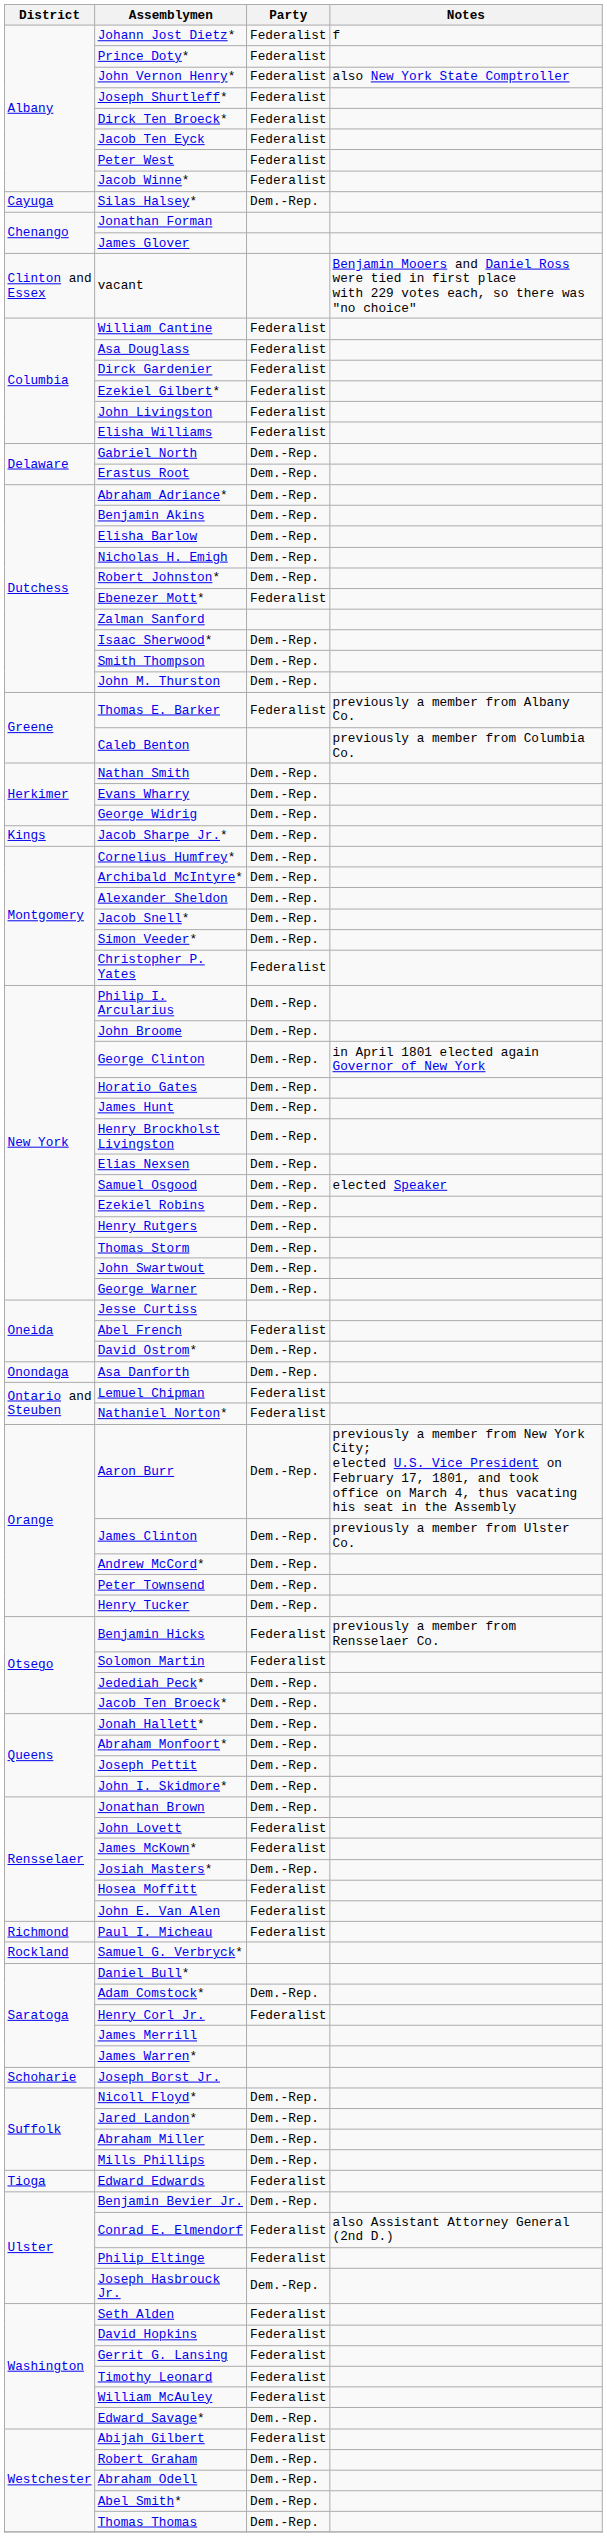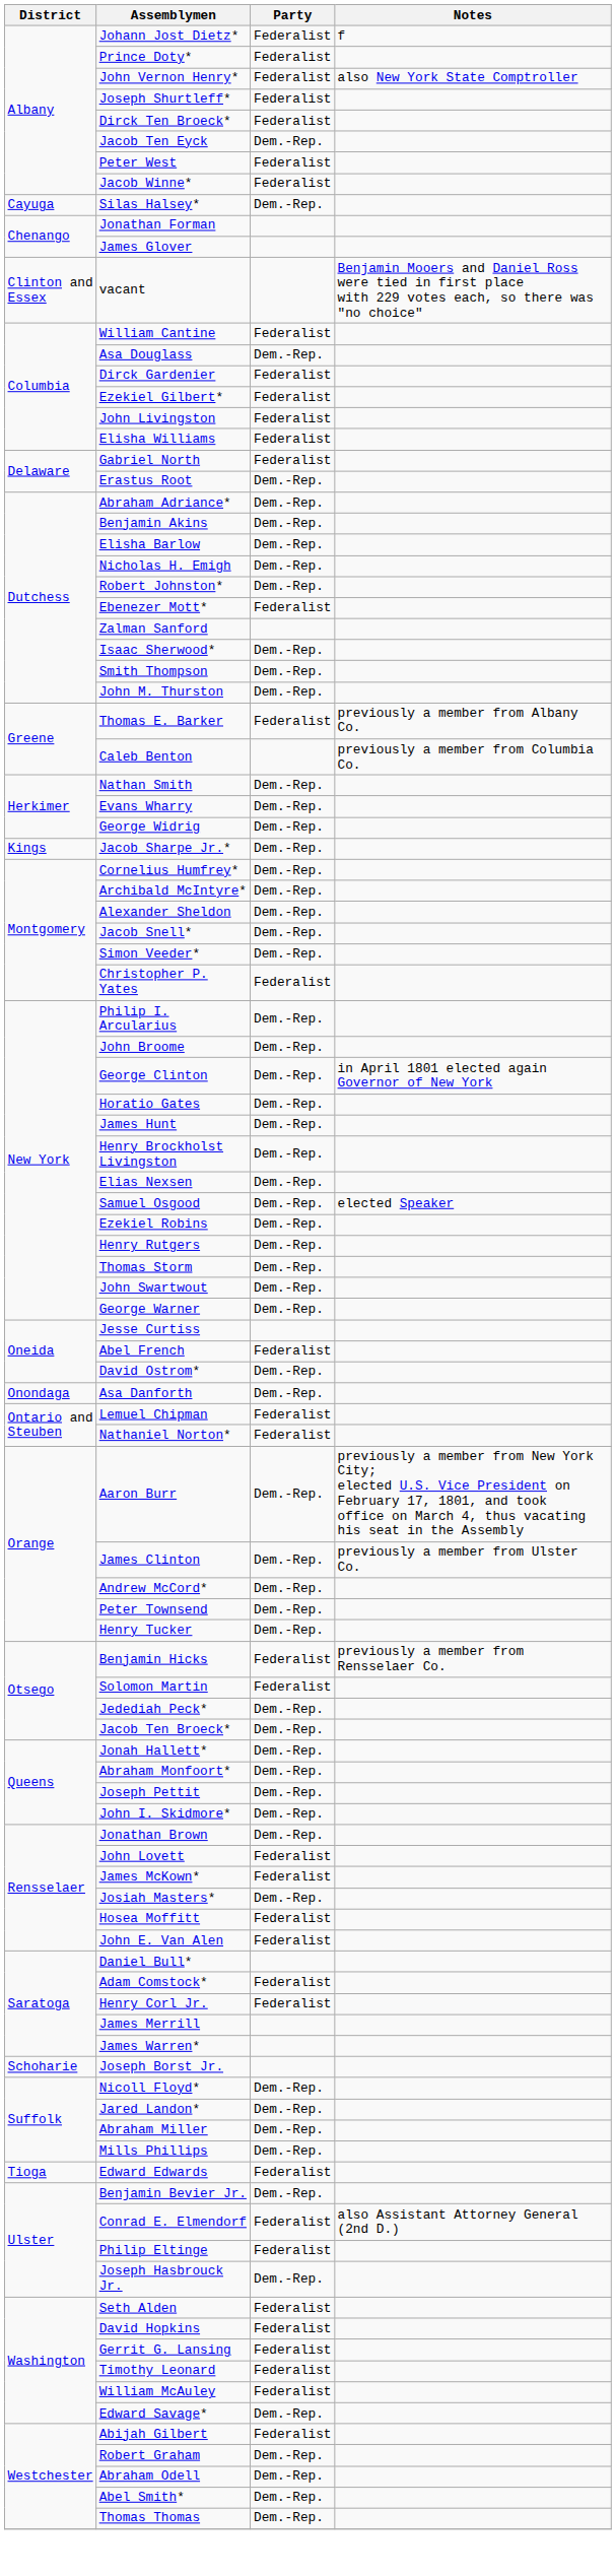 <table class=wikitable>
 <tr>
 <th>District</th>
 <th>Assemblymen</th>
 <th>Party</th>
 <th>Notes</th>
 </tr>
 <tr>
 <td rowspan="8"><a href='#'>Albany</a></td>
 <td><a href='#'>Johann Jost Dietz</a>*</td>
 <td>Federalist</td>
 <td>f</td>
 </tr>
 <tr>
 <td><a href='#'>Prince Doty</a>*</td>
 <td>Federalist</td>
 <td></td>
 </tr>
 <tr>
 <td><a href='#'>John Vernon Henry</a>*</td>
 <td>Federalist</td>
 <td>also <a href='#'>New York State Comptroller</a></td>
 </tr>
 <tr>
 <td><a href='#'>Joseph Shurtleff</a>*</td>
 <td>Federalist</td>
 <td></td>
 </tr>
 <tr>
 <td><a href='#'>Dirck Ten Broeck</a>*</td>
 <td>Federalist</td>
 <td></td>
 </tr>
 <tr>
 <td><a href='#'>Jacob Ten Eyck</a></td>
-<td>Federalist</td>
+<td>Dem.-Rep.</td>
 <td></td>
 </tr>
 <tr>
 <td><a href='#'>Peter West</a></td>
 <td>Federalist</td>
 <td></td>
 </tr>
 <tr>
 <td><a href='#'>Jacob Winne</a>*</td>
 <td>Federalist</td>
 <td></td>
 </tr>
 <tr>
 <td><a href='#'>Cayuga</a></td>
 <td><a href='#'>Silas Halsey</a>*</td>
 <td>Dem.-Rep.</td>
 <td></td>
 </tr>
 <tr>
 <td rowspan="2"><a href='#'>Chenango</a></td>
 <td><a href='#'>Jonathan Forman</a></td>
 <td></td>
 <td></td>
 </tr>
 <tr>
 <td><a href='#'>James Glover</a></td>
 <td></td>
 <td></td>
 </tr>
 <tr>
 <td><a href='#'>Clinton</a> and <br><a href='#'>Essex</a></td>
 <td>vacant</td>
 <td></td>
 <td><a href='#'>Benjamin Mooers</a> and <a href='#'>Daniel Ross</a> were tied in first place <br>with 229 votes each, so there was "no choice"</td>
 </tr>
 <tr>
 <td rowspan="6"><a href='#'>Columbia</a></td>
 <td><a href='#'>William Cantine</a></td>
 <td>Federalist</td>
 <td></td>
 </tr>
 <tr>
 <td><a href='#'>Asa Douglass</a></td>
-<td>Federalist</td>
+<td>Dem.-Rep.</td>
 <td></td>
 </tr>
 <tr>
 <td><a href='#'>Dirck Gardenier</a></td>
 <td>Federalist</td>
 <td></td>
 </tr>
 <tr>
 <td><a href='#'>Ezekiel Gilbert</a>*</td>
 <td>Federalist</td>
 <td></td>
 </tr>
 <tr>
 <td><a href='#'>John Livingston</a></td>
 <td>Federalist</td>
 <td></td>
 </tr>
 <tr>
 <td><a href='#'>Elisha Williams</a></td>
 <td>Federalist</td>
 <td></td>
 </tr>
 <tr>
 <td rowspan="2"><a href='#'>Delaware</a></td>
 <td><a href='#'>Gabriel North</a></td>
-<td>Dem.-Rep.</td>
+<td>Federalist</td>
 <td></td>
 </tr>
 <tr>
 <td><a href='#'>Erastus Root</a></td>
 <td>Dem.-Rep.</td>
 <td></td>
 </tr>
 <tr>
 <td rowspan="10"><a href='#'>Dutchess</a></td>
 <td><a href='#'>Abraham Adriance</a>*</td>
 <td>Dem.-Rep.</td>
 <td></td>
 </tr>
 <tr>
 <td><a href='#'>Benjamin Akins</a></td>
 <td>Dem.-Rep.</td>
 <td></td>
 </tr>
 <tr>
 <td><a href='#'>Elisha Barlow</a></td>
 <td>Dem.-Rep.</td>
 <td></td>
 </tr>
 <tr>
 <td><a href='#'>Nicholas H. Emigh</a></td>
 <td>Dem.-Rep.</td>
 <td></td>
 </tr>
 <tr>
 <td><a href='#'>Robert Johnston</a>*</td>
 <td>Dem.-Rep.</td>
 <td></td>
 </tr>
 <tr>
 <td><a href='#'>Ebenezer Mott</a>*</td>
 <td>Federalist</td>
 <td></td>
 </tr>
 <tr>
 <td><a href='#'>Zalman Sanford</a></td>
 <td></td>
 <td></td>
 </tr>
 <tr>
 <td><a href='#'>Isaac Sherwood</a>*</td>
 <td>Dem.-Rep.</td>
 <td></td>
 </tr>
 <tr>
 <td><a href='#'>Smith Thompson</a></td>
 <td>Dem.-Rep.</td>
 <td></td>
 </tr>
 <tr>
 <td><a href='#'>John M. Thurston</a></td>
 <td>Dem.-Rep.</td>
 <td></td>
 </tr>
 <tr>
 <td rowspan="2"><a href='#'>Greene</a></td>
 <td><a href='#'>Thomas E. Barker</a></td>
 <td>Federalist</td>
 <td>previously a member from Albany Co.</td>
 </tr>
 <tr>
 <td><a href='#'>Caleb Benton</a></td>
 <td></td>
 <td>previously a member from Columbia Co.</td>
 </tr>
 <tr>
 <td rowspan="3"><a href='#'>Herkimer</a></td>
 <td><a href='#'>Nathan Smith</a></td>
 <td>Dem.-Rep.</td>
 <td></td>
 </tr>
 <tr>
 <td><a href='#'>Evans Wharry</a></td>
 <td>Dem.-Rep.</td>
 <td></td>
 </tr>
 <tr>
 <td><a href='#'>George Widrig</a></td>
 <td>Dem.-Rep.</td>
 <td></td>
 </tr>
 <tr>
 <td><a href='#'>Kings</a></td>
 <td><a href='#'>Jacob Sharpe Jr.</a>*</td>
 <td>Dem.-Rep.</td>
 <td></td>
 </tr>
 <tr>
 <td rowspan="6"><a href='#'>Montgomery</a></td>
 <td><a href='#'>Cornelius Humfrey</a>*</td>
 <td>Dem.-Rep.</td>
 <td></td>
 </tr>
 <tr>
 <td><a href='#'>Archibald McIntyre</a>*</td>
 <td>Dem.-Rep.</td>
 <td></td>
 </tr>
 <tr>
 <td><a href='#'>Alexander Sheldon</a></td>
 <td>Dem.-Rep.</td>
 <td></td>
 </tr>
 <tr>
 <td><a href='#'>Jacob Snell</a>*</td>
 <td>Dem.-Rep.</td>
 <td></td>
 </tr>
 <tr>
 <td><a href='#'>Simon Veeder</a>*</td>
 <td>Dem.-Rep.</td>
 <td></td>
 </tr>
 <tr>
 <td><a href='#'>Christopher P. Yates</a></td>
 <td>Federalist</td>
 <td></td>
 </tr>
 <tr>
 <td rowspan="13"><a href='#'>New York</a></td>
 <td><a href='#'>Philip I. Arcularius</a></td>
 <td>Dem.-Rep.</td>
 <td></td>
 </tr>
 <tr>
 <td><a href='#'>John Broome</a></td>
 <td>Dem.-Rep.</td>
 <td></td>
 </tr>
 <tr>
 <td><a href='#'>George Clinton</a></td>
 <td>Dem.-Rep.</td>
 <td>in April 1801 elected again <a href='#'>Governor of New York</a></td>
 </tr>
 <tr>
 <td><a href='#'>Horatio Gates</a></td>
 <td>Dem.-Rep.</td>
 <td></td>
 </tr>
 <tr>
 <td><a href='#'>James Hunt</a></td>
 <td>Dem.-Rep.</td>
 <td></td>
 </tr>
 <tr>
 <td><a href='#'>Henry Brockholst Livingston</a></td>
 <td>Dem.-Rep.</td>
 <td></td>
 </tr>
 <tr>
 <td><a href='#'>Elias Nexsen</a></td>
 <td>Dem.-Rep.</td>
 <td></td>
 </tr>
 <tr>
 <td><a href='#'>Samuel Osgood</a></td>
 <td>Dem.-Rep.</td>
 <td>elected <a href='#'>Speaker</a></td>
 </tr>
 <tr>
 <td><a href='#'>Ezekiel Robins</a></td>
 <td>Dem.-Rep.</td>
 <td></td>
 </tr>
 <tr>
 <td><a href='#'>Henry Rutgers</a></td>
 <td>Dem.-Rep.</td>
 <td></td>
 </tr>
 <tr>
 <td><a href='#'>Thomas Storm</a></td>
 <td>Dem.-Rep.</td>
 <td></td>
 </tr>
 <tr>
 <td><a href='#'>John Swartwout</a></td>
 <td>Dem.-Rep.</td>
 <td></td>
 </tr>
 <tr>
 <td><a href='#'>George Warner</a></td>
 <td>Dem.-Rep.</td>
 <td></td>
 </tr>
 <tr>
 <td rowspan="3"><a href='#'>Oneida</a></td>
 <td><a href='#'>Jesse Curtiss</a></td>
 <td></td>
 <td></td>
 </tr>
 <tr>
 <td><a href='#'>Abel French</a></td>
 <td>Federalist</td>
 <td></td>
 </tr>
 <tr>
 <td><a href='#'>David Ostrom</a>*</td>
 <td>Dem.-Rep.</td>
 <td></td>
 </tr>
 <tr>
 <td><a href='#'>Onondaga</a></td>
 <td><a href='#'>Asa Danforth</a></td>
 <td>Dem.-Rep.</td>
 <td></td>
 </tr>
 <tr>
 <td rowspan="2"><a href='#'>Ontario</a> and <br><a href='#'>Steuben</a></td>
 <td><a href='#'>Lemuel Chipman</a></td>
 <td>Federalist</td>
 <td></td>
 </tr>
 <tr>
 <td><a href='#'>Nathaniel Norton</a>*</td>
 <td>Federalist</td>
 <td></td>
 </tr>
 <tr>
 <td rowspan="5"><a href='#'>Orange</a></td>
 <td><a href='#'>Aaron Burr</a></td>
 <td>Dem.-Rep.</td>
 <td>previously a member from New York City; <br>elected <a href='#'>U.S. Vice President</a> on February 17, 1801, and took <br>office on March 4, thus vacating his seat in the Assembly</td>
 </tr>
 <tr>
 <td><a href='#'>James Clinton</a></td>
 <td>Dem.-Rep.</td>
 <td>previously a member from Ulster Co.</td>
 </tr>
 <tr>
 <td><a href='#'>Andrew McCord</a>*</td>
 <td>Dem.-Rep.</td>
 <td></td>
 </tr>
 <tr>
 <td><a href='#'>Peter Townsend</a></td>
 <td>Dem.-Rep.</td>
 <td></td>
 </tr>
 <tr>
 <td><a href='#'>Henry Tucker</a></td>
 <td>Dem.-Rep.</td>
 <td></td>
 </tr>
 <tr>
 <td rowspan="4"><a href='#'>Otsego</a></td>
 <td><a href='#'>Benjamin Hicks</a></td>
 <td>Federalist</td>
 <td>previously a member from Rensselaer Co.</td>
 </tr>
 <tr>
 <td><a href='#'>Solomon Martin</a></td>
 <td>Federalist</td>
 <td></td>
 </tr>
 <tr>
 <td><a href='#'>Jedediah Peck</a>*</td>
 <td>Dem.-Rep.</td>
 <td></td>
 </tr>
 <tr>
 <td><a href='#'>Jacob Ten Broeck</a>*</td>
 <td>Dem.-Rep.</td>
 <td></td>
 </tr>
 <tr>
 <td rowspan="4"><a href='#'>Queens</a></td>
 <td><a href='#'>Jonah Hallett</a>*</td>
 <td>Dem.-Rep.</td>
 <td></td>
 </tr>
 <tr>
 <td><a href='#'>Abraham Monfoort</a>*</td>
 <td>Dem.-Rep.</td>
 <td></td>
 </tr>
 <tr>
 <td><a href='#'>Joseph Pettit</a></td>
 <td>Dem.-Rep.</td>
 <td></td>
 </tr>
 <tr>
 <td><a href='#'>John I. Skidmore</a>*</td>
 <td>Dem.-Rep.</td>
 <td></td>
 </tr>
 <tr>
 <td rowspan="6"><a href='#'>Rensselaer</a></td>
 <td><a href='#'>Jonathan Brown</a></td>
 <td>Dem.-Rep.</td>
 <td></td>
 </tr>
 <tr>
 <td><a href='#'>John Lovett</a></td>
 <td>Federalist</td>
 <td></td>
 </tr>
 <tr>
 <td><a href='#'>James McKown</a>*</td>
 <td>Federalist</td>
 <td></td>
 </tr>
 <tr>
 <td><a href='#'>Josiah Masters</a>*</td>
 <td>Dem.-Rep.</td>
 <td></td>
 </tr>
 <tr>
 <td><a href='#'>Hosea Moffitt</a></td>
 <td>Federalist</td>
 <td></td>
 </tr>
 <tr>
 <td><a href='#'>John E. Van Alen</a></td>
 <td>Federalist</td>
 <td></td>
 </tr>
 <tr>
-<td><a href='#'>Richmond</a></td>
-<td><a href='#'>Paul I. Micheau</a></td>
-<td>Federalist</td>
-<td></td>
-</tr>
-<tr>
-<td><a href='#'>Rockland</a></td>
-<td><a href='#'>Samuel G. Verbryck</a>*</td>
-<td></td>
-<td></td>
-</tr>
-<tr>
 <td rowspan="5"><a href='#'>Saratoga</a></td>
 <td><a href='#'>Daniel Bull</a>*</td>
 <td></td>
 <td></td>
 </tr>
 <tr>
 <td><a href='#'>Adam Comstock</a>*</td>
-<td>Dem.-Rep.</td>
+<td>Federalist</td>
 <td></td>
 </tr>
 <tr>
 <td><a href='#'>Henry Corl Jr.</a></td>
 <td>Federalist</td>
 <td></td>
 </tr>
 <tr>
 <td><a href='#'>James Merrill</a></td>
 <td></td>
 <td></td>
 </tr>
 <tr>
 <td><a href='#'>James Warren</a>*</td>
 <td></td>
 <td></td>
 </tr>
 <tr>
 <td><a href='#'>Schoharie</a></td>
 <td><a href='#'>Joseph Borst Jr.</a></td>
 <td></td>
 <td></td>
 </tr>
 <tr>
 <td rowspan="4"><a href='#'>Suffolk</a></td>
 <td><a href='#'>Nicoll Floyd</a>*</td>
 <td>Dem.-Rep.</td>
 <td></td>
 </tr>
 <tr>
 <td><a href='#'>Jared Landon</a>*</td>
 <td>Dem.-Rep.</td>
 <td></td>
 </tr>
 <tr>
 <td><a href='#'>Abraham Miller</a></td>
 <td>Dem.-Rep.</td>
 <td></td>
 </tr>
 <tr>
 <td><a href='#'>Mills Phillips</a></td>
 <td>Dem.-Rep.</td>
 <td></td>
 </tr>
 <tr>
 <td><a href='#'>Tioga</a></td>
 <td><a href='#'>Edward Edwards</a></td>
 <td>Federalist</td>
 <td></td>
 </tr>
 <tr>
 <td rowspan="4"><a href='#'>Ulster</a></td>
 <td><a href='#'>Benjamin Bevier Jr.</a></td>
 <td>Dem.-Rep.</td>
 <td></td>
 </tr>
 <tr>
 <td><a href='#'>Conrad E. Elmendorf</a></td>
 <td>Federalist</td>
 <td>also Assistant Attorney General (2nd D.)</td>
 </tr>
 <tr>
 <td><a href='#'>Philip Eltinge</a></td>
 <td>Federalist</td>
 <td></td>
 </tr>
 <tr>
 <td><a href='#'>Joseph Hasbrouck Jr.</a></td>
 <td>Dem.-Rep.</td>
 <td></td>
 </tr>
 <tr>
 <td rowspan="6"><a href='#'>Washington</a></td>
 <td><a href='#'>Seth Alden</a></td>
 <td>Federalist</td>
 <td></td>
 </tr>
 <tr>
 <td><a href='#'>David Hopkins</a></td>
 <td>Federalist</td>
 <td></td>
 </tr>
 <tr>
 <td><a href='#'>Gerrit G. Lansing</a></td>
 <td>Federalist</td>
 <td></td>
 </tr>
 <tr>
 <td><a href='#'>Timothy Leonard</a></td>
 <td>Federalist</td>
 <td></td>
 </tr>
 <tr>
 <td><a href='#'>William McAuley</a></td>
 <td>Federalist</td>
 <td></td>
 </tr>
 <tr>
 <td><a href='#'>Edward Savage</a>*</td>
 <td>Dem.-Rep.</td>
 <td></td>
 </tr>
 <tr>
 <td rowspan="5"><a href='#'>Westchester</a></td>
 <td><a href='#'>Abijah Gilbert</a></td>
 <td>Federalist</td>
 <td></td>
 </tr>
 <tr>
 <td><a href='#'>Robert Graham</a></td>
 <td>Dem.-Rep.</td>
 <td></td>
 </tr>
 <tr>
 <td><a href='#'>Abraham Odell</a></td>
 <td>Dem.-Rep.</td>
 <td></td>
 </tr>
 <tr>
 <td><a href='#'>Abel Smith</a>*</td>
 <td>Dem.-Rep.</td>
 <td></td>
 </tr>
 <tr>
 <td><a href='#'>Thomas Thomas</a></td>
 <td>Dem.-Rep.</td>
 <td></td>
 </tr>
 <tr>
 </tr>
 </table>
